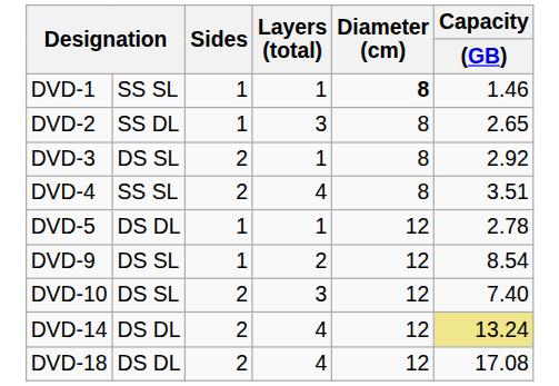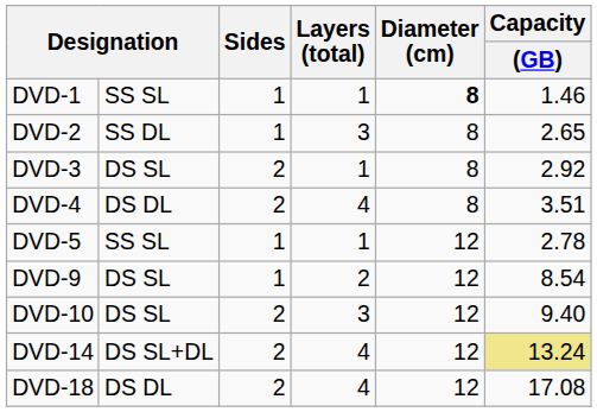 <table class="wikitable" style="margin:auto">
 <tr>
 <th colspan="2" rowspan="2">Designation</th>
 <th rowspan="2">Sides</th>
 <th rowspan="2">Layers<br>(total)</th>
 <th rowspan="2">Diameter<br>(cm)</th>
 <th colspan="2">Capacity </th>
 </tr>
 <tr>
 <th>(<a href='#'>GB</a>)</th>
 </tr>
 <tr>
 <td>DVD-1</td>
 <td title="single-sided, single-layer">SS SL</td>
 <td style="text-align:right;">1</td>
 <td style="text-align:right;">1</td>
 <td style="text-align:right;"><strong>8</strong></td>
 <td style="text-align:right;">1.46</td>
 </tr>
 <tr>
 <td>DVD-2</td>
 <td title="single-sided, double-layer or double-sided, single layer">SS DL</td>
 <td style="text-align:right;">1</td>
 <td style="text-align:right;">3</td>
 <td style="text-align:right;">8</td>
 <td style="text-align:right;">2.65</td>
 </tr>
 <tr>
 <td>DVD-3</td>
 <td title="double-sided, single-layer">DS SL</td>
 <td style="text-align:right;">2</td>
 <td style="text-align:right;">1</td>
 <td style="text-align:right;">8</td>
 <td style="text-align:right;">2.92</td>
 </tr>
 <tr>
 <td>DVD-4</td>
-<td title="single-sided, single-layer">SS SL</td>
+<td title="double-sided, double-layer">DS DL</td>
 <td style="text-align:right;">2</td>
 <td style="text-align:right;">4</td>
 <td style="text-align:right;">8</td>
 <td style="text-align:right;">3.51</td>
 </tr>
 <tr>
 <td>DVD-5</td>
-<td title="double-sided, double-layer">DS DL</td>
+<td title="single-sided, single-layer">SS SL</td>
 <td style="text-align:right;">1</td>
 <td style="text-align:right;">1</td>
 <td style="text-align:right;">12</td>
 <td style="text-align:right;">2.78</td>
 </tr>
 <tr>
 <td>DVD-9</td>
 <td title="double-sided, single-layer">DS SL</td>
 <td style="text-align:right;">1</td>
 <td style="text-align:right;">2</td>
 <td style="text-align:right;">12</td>
 <td style="text-align:right;">8.54</td>
 </tr>
 <tr>
 <td>DVD-10</td>
 <td title="double-sided, single-layer">DS SL</td>
 <td style="text-align:right;">2</td>
 <td style="text-align:right;">3</td>
 <td style="text-align:right;">12</td>
-<td style="text-align:right;">7.40</td>
+<td style="text-align:right;">9.40</td>
 </tr>
 <tr>
 <td>DVD-14</td>
-<td title="double-sided, double-layer">DS DL</td>
+<td title="double-sided, double- and single-layer">DS SL+DL</td>
 <td style="text-align:right;">2</td>
 <td style="text-align:right;">4</td>
 <td style="text-align:right;">12</td>
 <td style="background: khaki; text-align:right;">13.24</td>
 </tr>
 <tr>
 <td>DVD-18</td>
 <td title="double-sided, double-layer">DS DL</td>
 <td style="text-align:right;">2</td>
 <td style="text-align:right;">4</td>
 <td style="text-align:right;">12</td>
 <td style="text-align:right;">17.08</td>
 </tr>
 </table>
